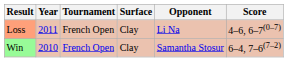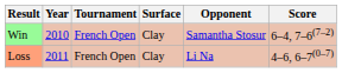 <table class="sortable wikitable">
 <tr>
 <th>Result</th>
 <th>Year</th>
 <th>Tournament</th>
 <th>Surface</th>
 <th>Opponent</th>
 <th class="unsortable">Score</th>
 </tr>
 <tr bgcolor=EBC2AF>
+<td style="background:#98fb98;">Win</td>
+<td><a href='#'>2010</a></td>
+<td><a href='#'>French Open</a></td>
+<td>Clay</td>
+<td> <a href='#'>Samantha Stosur</a></td>
+<td>6–4, 7–6<sup>(7–2)</sup></td>
+</tr>
+<tr bgcolor=EBC2AF>
 <td style="background:#ffa07a;">Loss</td>
 <td><a href='#'>2011</a></td>
 <td>French Open</td>
 <td>Clay</td>
 <td> <a href='#'>Li Na</a></td>
 <td>4–6, 6–7<sup>(0–7)</sup></td>
 </tr>
-<tr bgcolor=EBC2AF>
-<td style="background:#98fb98;">Win</td>
-<td><a href='#'>2010</a></td>
-<td><a href='#'>French Open</a></td>
-<td>Clay</td>
-<td> <a href='#'>Samantha Stosur</a></td>
-<td>6–4, 7–6<sup>(7–2)</sup></td>
-</tr>
 </table>
